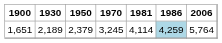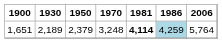 <table align="center" rules="all" cellspacing="0" cellpadding="4" style="border: 1px solid #999; border-right: 2px solid #999; border-bottom:2px solid #999">
 <tr>
 <th>1900</th>
 <th>1930</th>
 <th>1950</th>
 <th>1970</th>
 <th>1981</th>
 <th>1986</th>
 <th>2006</th>
 </tr>
 <tr>
 <td align=center>1,651</td>
 <td align=center>2,189</td>
 <td align=center>2,379</td>
-<td align=center>3,245</td>
-<td align=center>4,114</td>
+<td align=center>3,248</td>
+<td align=center><strong>4,114</strong></td>
 <td align=center style="background: lightblue;">4,259</td>
 <td align=center>5,764</td>
 </tr>
 </table>
